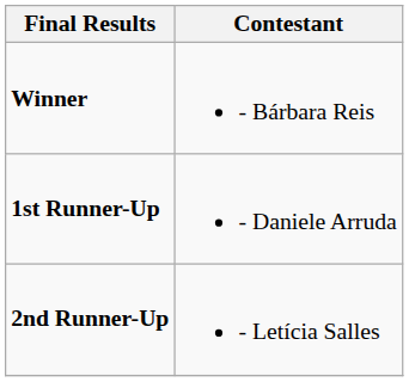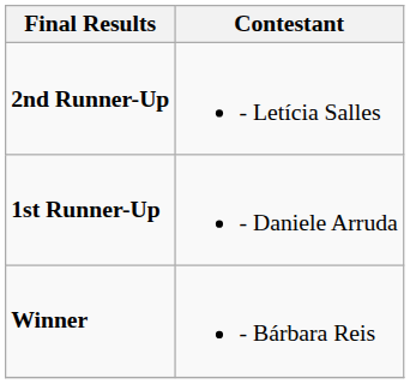 <table class="wikitable">
 <tr>
 <th>Final Results</th>
 <th>Contestant</th>
 </tr>
 <tr>
-<td><strong>Winner</strong></td>
-<td><br><ul><li><strong></strong> - Bárbara Reis</li></ul></td>
+<td><strong>2nd Runner-Up</strong></td>
+<td><br><ul><li><strong></strong> - Letícia Salles</li></ul></td>
 </tr>
 <tr>
 <td><strong>1st Runner-Up</strong></td>
 <td><br><ul><li><strong></strong> - Daniele Arruda</li></ul></td>
 </tr>
 <tr>
-<td><strong>2nd Runner-Up</strong></td>
-<td><br><ul><li><strong></strong> - Letícia Salles</li></ul></td>
+<td><strong>Winner</strong></td>
+<td><br><ul><li><strong></strong> - Bárbara Reis</li></ul></td>
 </tr>
 <tr>
 </tr>
 </table>
